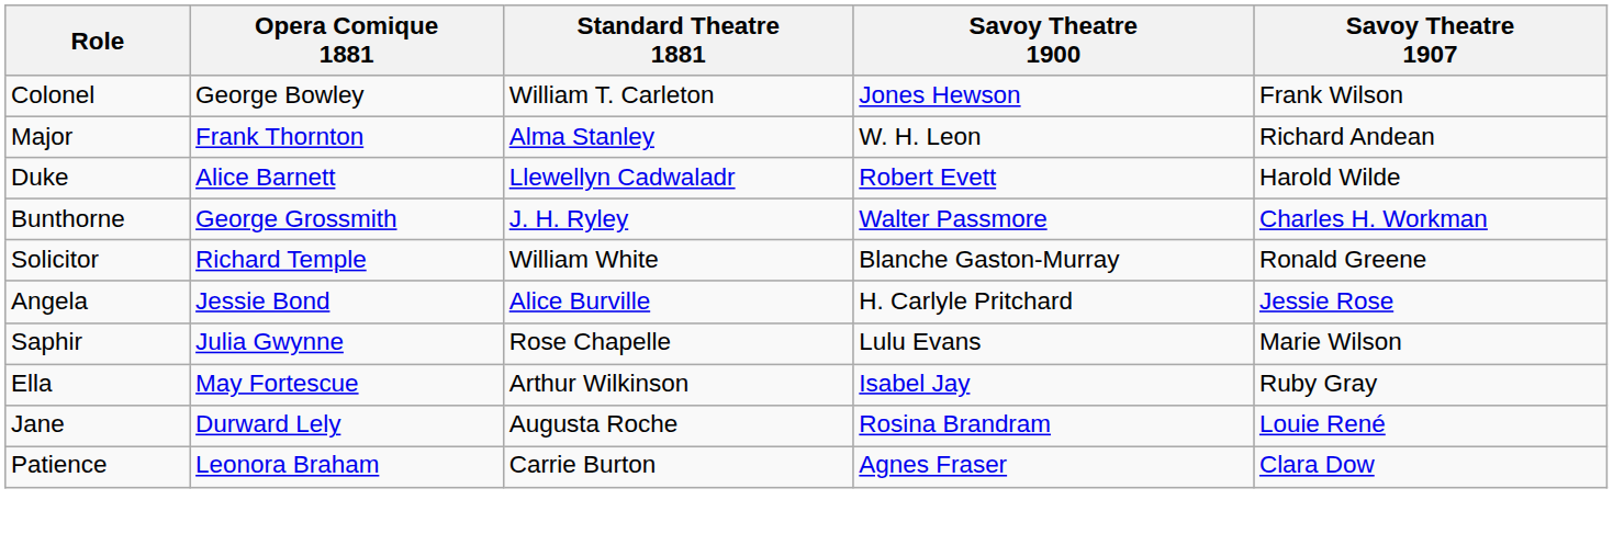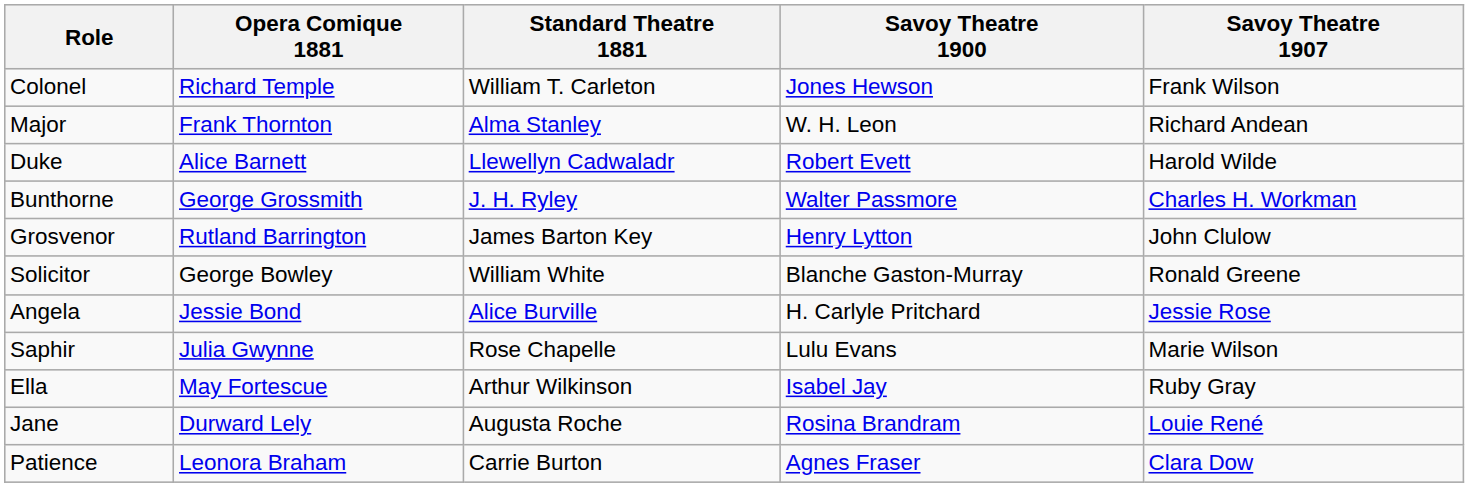 <table class="wikitable" style="width: 65em; font-size: 90%; line-height: 1.2">
 <tr>
 <th>Role</th>
 <th>Opera Comique<br>1881</th>
 <th>Standard Theatre<br>1881</th>
 <th>Savoy Theatre<br>1900</th>
 <th>Savoy Theatre<br>1907</th>
 </tr>
 <tr>
 <td>Colonel</td>
-<td>George Bowley</td>
+<td><a href='#'>Richard Temple</a></td>
 <td>William T. Carleton</td>
 <td><a href='#'>Jones Hewson</a></td>
 <td>Frank Wilson</td>
 </tr>
 <tr>
 <td>Major</td>
 <td><a href='#'>Frank Thornton</a></td>
 <td><a href='#'>Alma Stanley</a></td>
 <td>W. H. Leon</td>
 <td>Richard Andean</td>
 </tr>
 <tr>
 <td>Duke</td>
 <td><a href='#'>Alice Barnett</a></td>
 <td><a href='#'>Llewellyn Cadwaladr</a></td>
 <td><a href='#'>Robert Evett</a></td>
 <td>Harold Wilde</td>
 </tr>
 <tr>
 <td>Bunthorne</td>
 <td><a href='#'>George Grossmith</a></td>
 <td><a href='#'>J. H. Ryley</a></td>
 <td><a href='#'>Walter Passmore</a></td>
 <td><a href='#'>Charles H. Workman</a></td>
 </tr>
 <tr>
+<td>Grosvenor</td>
+<td><a href='#'>Rutland Barrington</a></td>
+<td>James Barton Key</td>
+<td><a href='#'>Henry Lytton</a></td>
+<td>John Clulow</td>
+</tr>
+<tr>
 <td>Solicitor</td>
-<td><a href='#'>Richard Temple</a></td>
+<td>George Bowley</td>
 <td>William White</td>
 <td>Blanche Gaston-Murray</td>
 <td>Ronald Greene</td>
 </tr>
 <tr>
 <td>Angela</td>
 <td><a href='#'>Jessie Bond</a></td>
 <td><a href='#'>Alice Burville</a></td>
 <td>H. Carlyle Pritchard</td>
 <td><a href='#'>Jessie Rose</a></td>
 </tr>
 <tr>
 <td>Saphir</td>
 <td><a href='#'>Julia Gwynne</a></td>
 <td>Rose Chapelle</td>
 <td>Lulu Evans</td>
 <td>Marie Wilson</td>
 </tr>
 <tr>
 <td>Ella</td>
 <td><a href='#'>May Fortescue</a></td>
 <td>Arthur Wilkinson</td>
 <td><a href='#'>Isabel Jay</a></td>
 <td>Ruby Gray</td>
 </tr>
 <tr>
 <td>Jane</td>
 <td><a href='#'>Durward Lely</a></td>
 <td>Augusta Roche</td>
 <td><a href='#'>Rosina Brandram</a></td>
 <td><a href='#'>Louie René</a></td>
 </tr>
 <tr>
 <td>Patience</td>
 <td><a href='#'>Leonora Braham</a></td>
 <td>Carrie Burton</td>
 <td><a href='#'>Agnes Fraser</a></td>
 <td><a href='#'>Clara Dow</a></td>
 </tr>
 </table>
